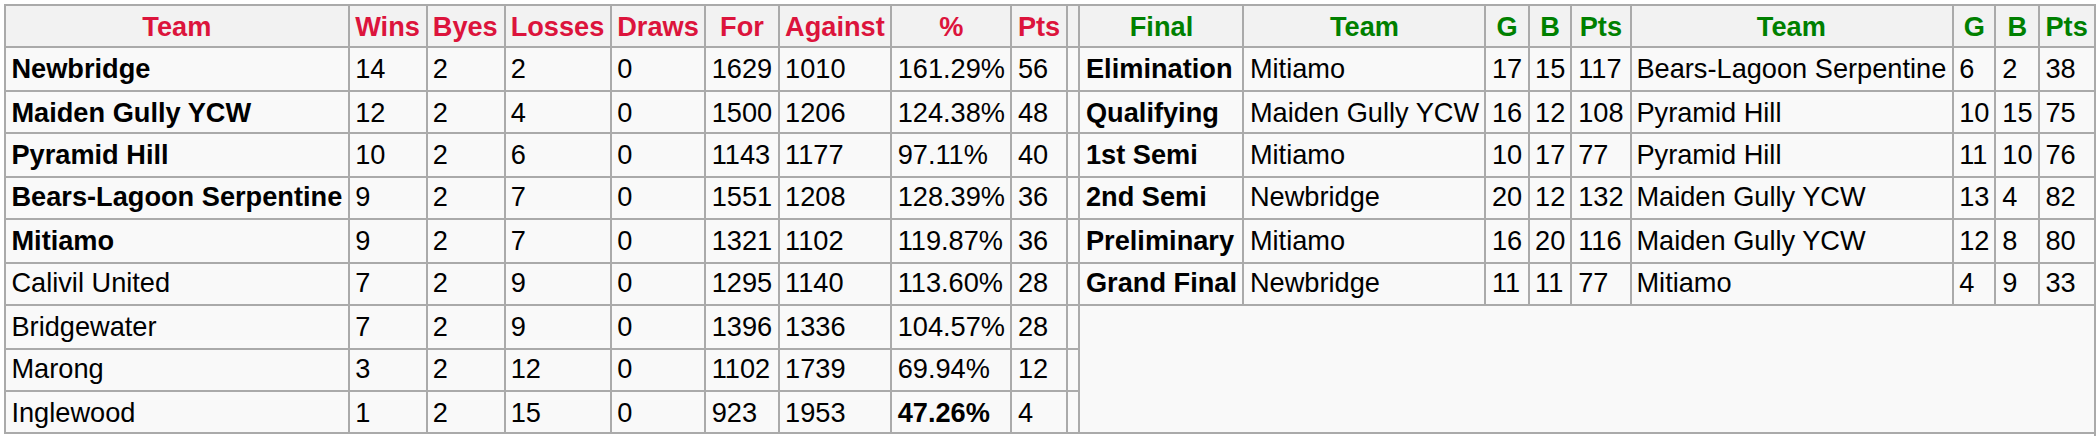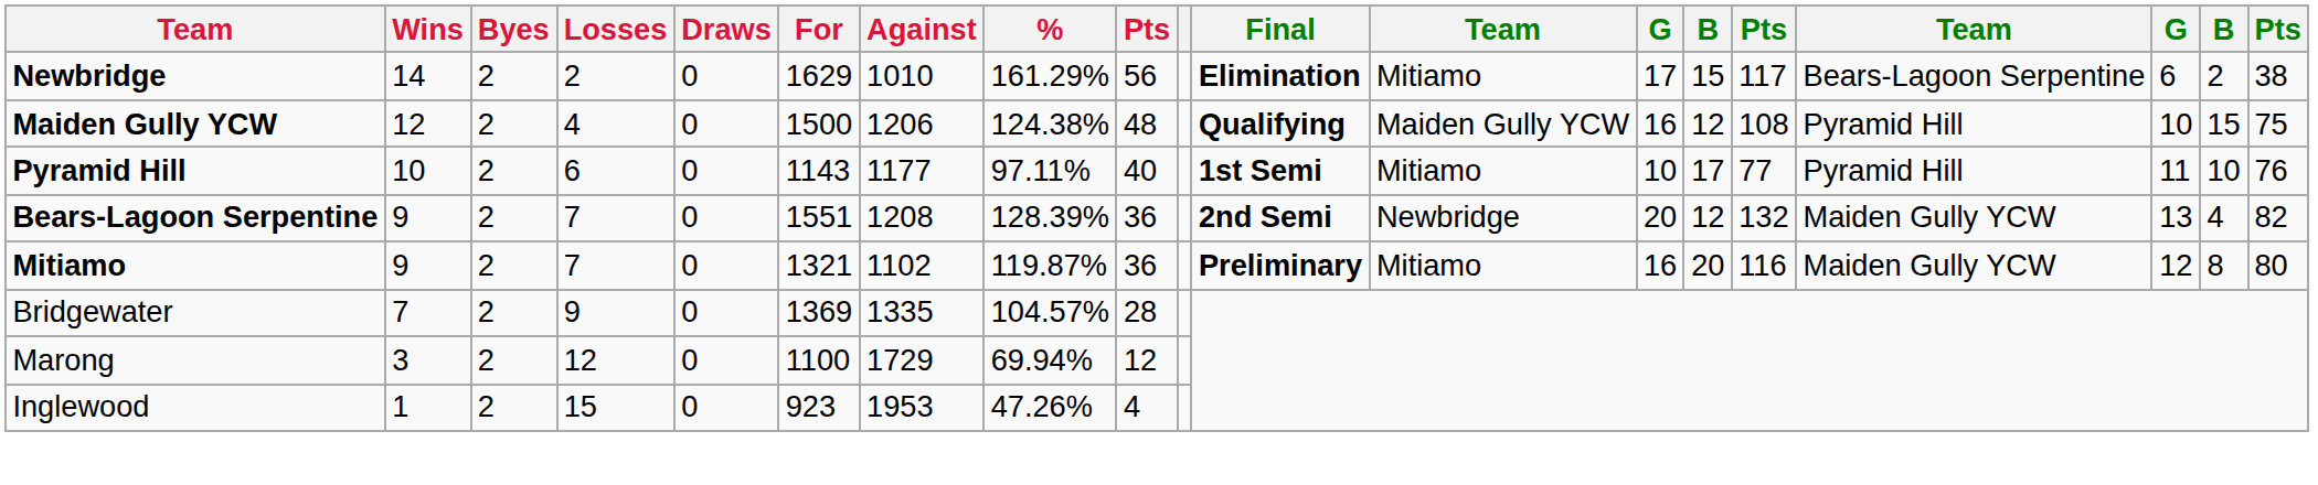 <table style="font-size: 85%; text-align: left;" class="wikitable">
 <tr>
 <th style="color:crimson">Team</th>
 <th style="color:crimson">Wins</th>
 <th style="color:crimson">Byes</th>
 <th style="color:crimson">Losses</th>
 <th style="color:crimson">Draws</th>
 <th style="color:crimson">For</th>
 <th style="color:crimson">Against</th>
 <th style="color:crimson">%</th>
 <th style="color:crimson">Pts</th>
 <th></th>
 <th style="color:green">Final</th>
 <th style="color:green">Team</th>
 <th style="color:green">G</th>
 <th style="color:green">B</th>
 <th style="color:green">Pts</th>
 <th style="color:green">Team</th>
 <th style="color:green">G</th>
 <th style="color:green">B</th>
 <th style="color:green">Pts</th>
 </tr>
 <tr>
 </tr>
 <tr>
 </tr>
 <tr>
 <td><strong>	Newbridge	</strong></td>
 <td>14</td>
 <td>2</td>
 <td>2</td>
 <td>0</td>
 <td>1629</td>
 <td>1010</td>
 <td>161.29%</td>
 <td>56</td>
 <td></td>
 <td><strong>Elimination</strong></td>
 <td>Mitiamo</td>
 <td>17</td>
 <td>15</td>
 <td>117</td>
 <td>Bears-Lagoon Serpentine</td>
 <td>6</td>
 <td>2</td>
 <td>38</td>
 </tr>
 <tr>
 <td><strong>	Maiden Gully YCW	</strong></td>
 <td>12</td>
 <td>2</td>
 <td>4</td>
 <td>0</td>
 <td>1500</td>
 <td>1206</td>
 <td>124.38%</td>
 <td>48</td>
 <td></td>
 <td><strong>Qualifying</strong></td>
 <td>Maiden Gully YCW</td>
 <td>16</td>
 <td>12</td>
 <td>108</td>
 <td>Pyramid Hill</td>
 <td>10</td>
 <td>15</td>
 <td>75</td>
 </tr>
 <tr>
 <td><strong>	Pyramid Hill	</strong></td>
 <td>10</td>
 <td>2</td>
 <td>6</td>
 <td>0</td>
 <td>1143</td>
 <td>1177</td>
 <td>97.11%</td>
 <td>40</td>
 <td></td>
 <td><strong>1st Semi</strong></td>
 <td>Mitiamo</td>
 <td>10</td>
 <td>17</td>
 <td>77</td>
 <td>Pyramid Hill</td>
 <td>11</td>
 <td>10</td>
 <td>76</td>
 </tr>
 <tr>
 <td><strong>	Bears-Lagoon Serpentine	</strong></td>
 <td>9</td>
 <td>2</td>
 <td>7</td>
 <td>0</td>
 <td>1551</td>
 <td>1208</td>
 <td>128.39%</td>
 <td>36</td>
 <td></td>
 <td><strong>2nd Semi</strong></td>
 <td>Newbridge</td>
 <td>20</td>
 <td>12</td>
 <td>132</td>
 <td>Maiden Gully YCW</td>
 <td>13</td>
 <td>4</td>
 <td>82</td>
 </tr>
 <tr>
 <td><strong>	Mitiamo	</strong></td>
 <td>9</td>
 <td>2</td>
 <td>7</td>
 <td>0</td>
 <td>1321</td>
 <td>1102</td>
 <td>119.87%</td>
 <td>36</td>
 <td></td>
 <td><strong>Preliminary</strong></td>
 <td>Mitiamo</td>
 <td>16</td>
 <td>20</td>
 <td>116</td>
 <td>Maiden Gully YCW</td>
 <td>12</td>
 <td>8</td>
 <td>80</td>
 </tr>
 <tr>
-<td>Calivil United</td>
-<td>7</td>
-<td>2</td>
-<td>9</td>
-<td>0</td>
-<td>1295</td>
-<td>1140</td>
-<td>113.60%</td>
-<td>28</td>
-<td></td>
-<td><strong>Grand Final</strong></td>
-<td>Newbridge</td>
-<td>11</td>
-<td>11</td>
-<td>77</td>
-<td>Mitiamo</td>
-<td>4</td>
-<td>9</td>
-<td>33</td>
-</tr>
-<tr>
 <td>Bridgewater</td>
 <td>7</td>
 <td>2</td>
 <td>9</td>
 <td>0</td>
-<td>1396</td>
-<td>1336</td>
+<td>1369</td>
+<td>1335</td>
 <td>104.57%</td>
 <td>28</td>
 <td></td>
 </tr>
 <tr>
 <td>Marong</td>
 <td>3</td>
 <td>2</td>
 <td>12</td>
 <td>0</td>
-<td>1102</td>
-<td>1739</td>
+<td>1100</td>
+<td>1729</td>
 <td>69.94%</td>
 <td>12</td>
 <td></td>
 </tr>
 <tr>
 <td>Inglewood</td>
 <td>1</td>
 <td>2</td>
 <td>15</td>
 <td>0</td>
 <td>923</td>
 <td>1953</td>
-<td><strong>47.26%</strong></td>
+<td>47.26%</td>
 <td>4</td>
 <td></td>
 </tr>
 <tr>
 </tr>
 </table>
